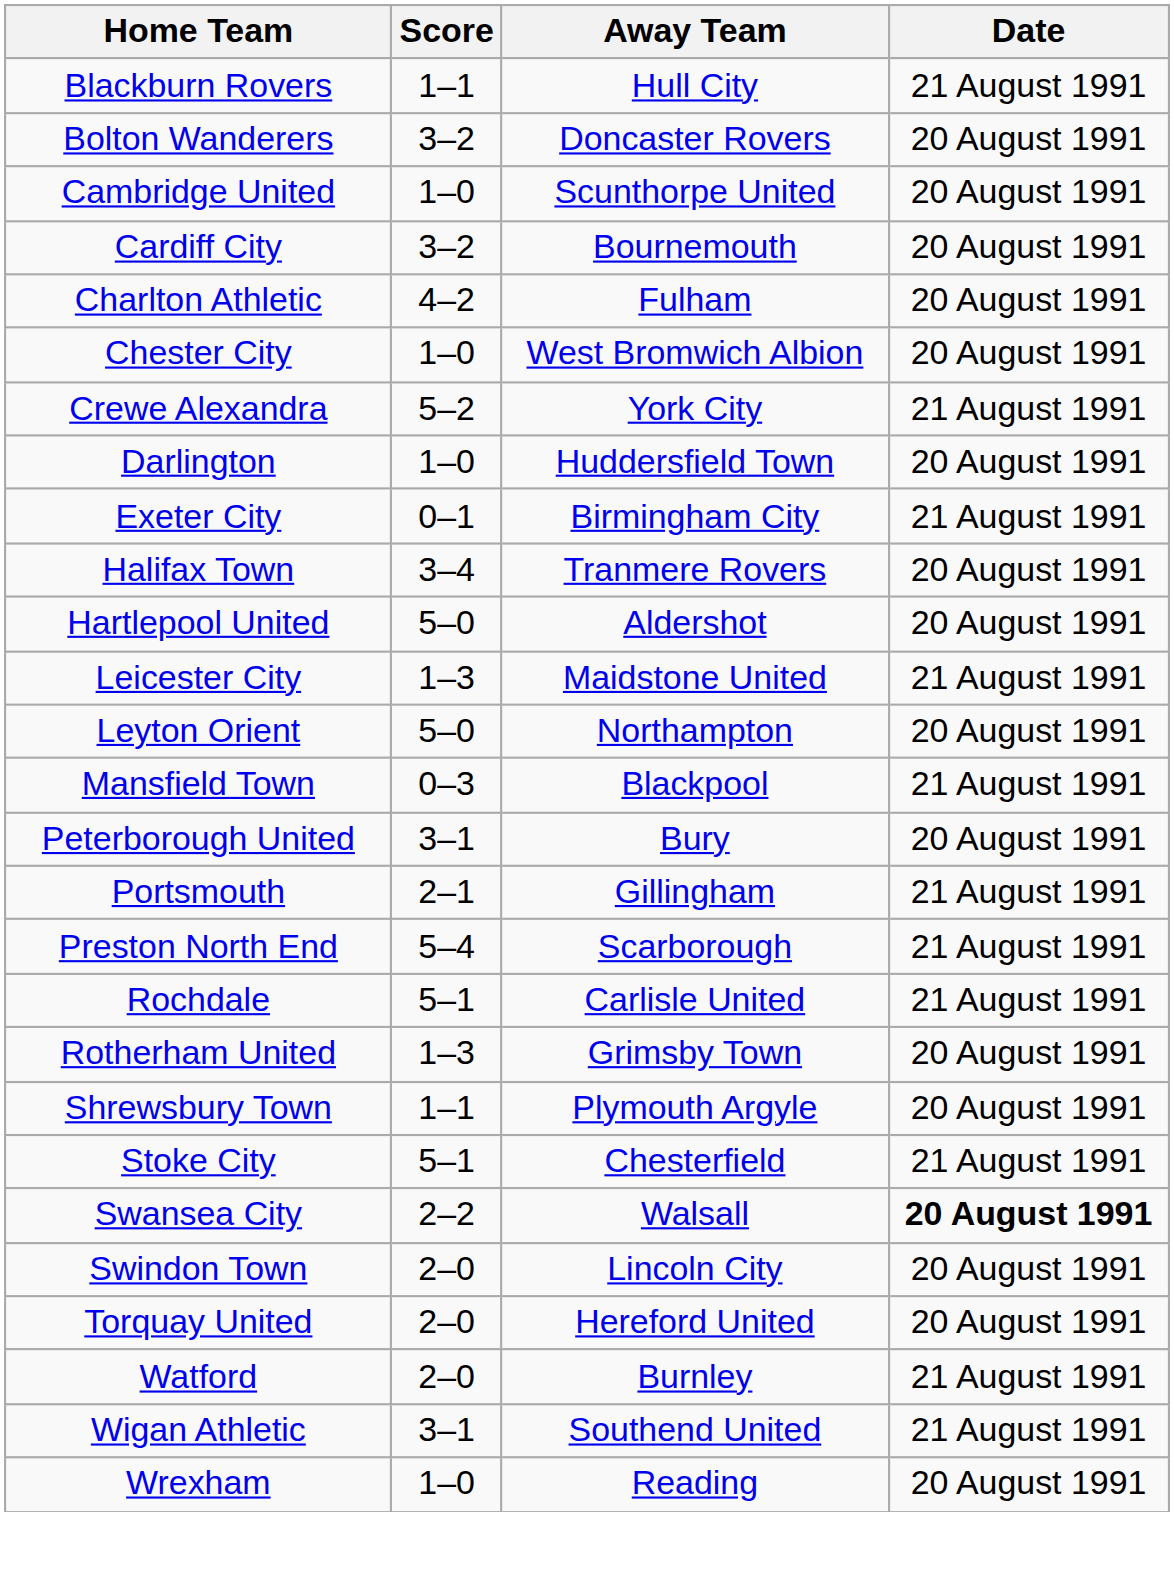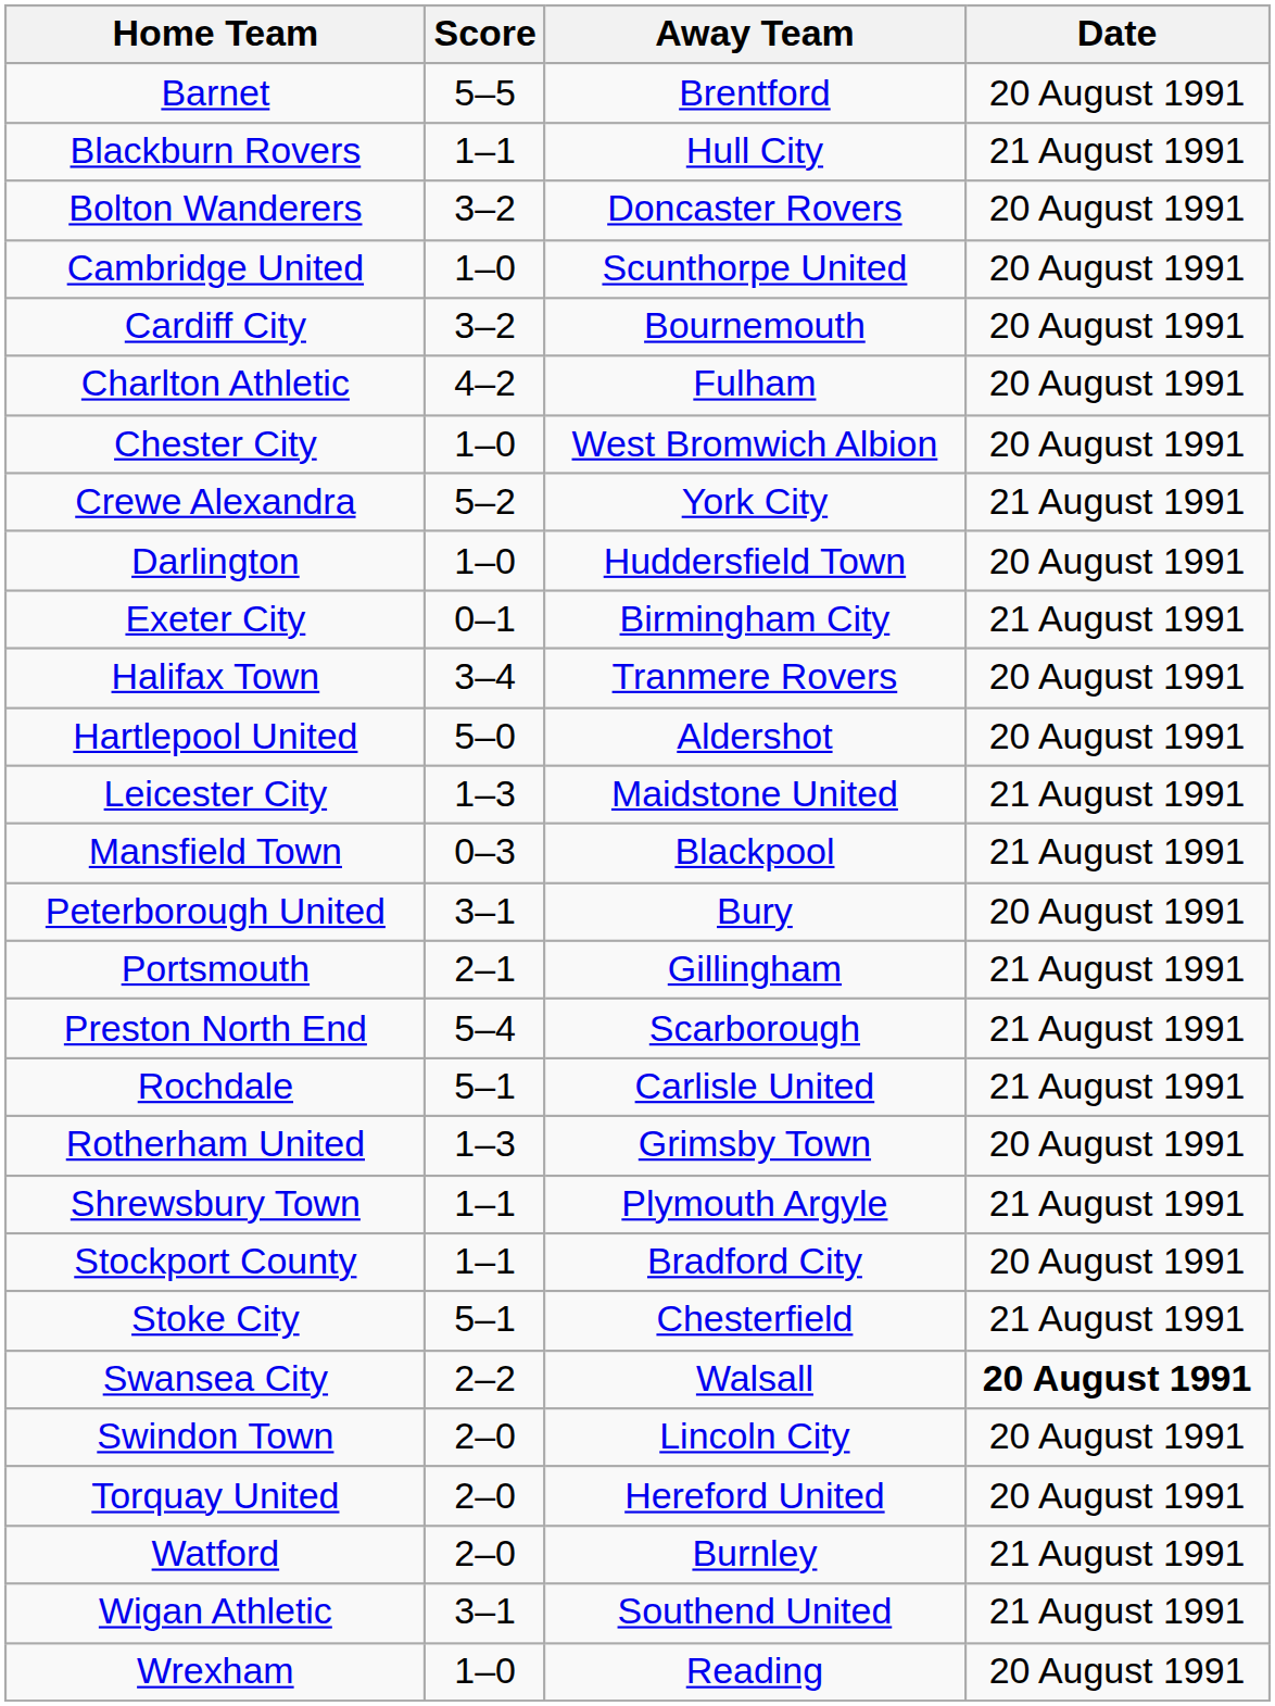 <table class="wikitable" style="text-align:center;">
 <tr>
 <th width=175>Home Team</th>
 <th width=20>Score</th>
 <th width=175>Away Team</th>
 <th width= 125>Date</th>
+</tr>
+<tr>
+<td><a href='#'>Barnet</a></td>
+<td>5–5</td>
+<td><a href='#'>Brentford</a></td>
+<td>20 August 1991</td>
 </tr>
 <tr>
 <td><a href='#'>Blackburn Rovers</a></td>
 <td>1–1</td>
 <td><a href='#'>Hull City</a></td>
 <td>21 August 1991</td>
 </tr>
 <tr>
 <td><a href='#'>Bolton Wanderers</a></td>
 <td>3–2</td>
 <td><a href='#'>Doncaster Rovers</a></td>
 <td>20 August 1991</td>
 </tr>
 <tr>
 <td><a href='#'>Cambridge United</a></td>
 <td>1–0</td>
 <td><a href='#'>Scunthorpe United</a></td>
 <td>20 August 1991</td>
 </tr>
 <tr>
 <td><a href='#'>Cardiff City</a></td>
 <td>3–2</td>
 <td><a href='#'>Bournemouth</a></td>
 <td>20 August 1991</td>
 </tr>
 <tr>
 <td><a href='#'>Charlton Athletic</a></td>
 <td>4–2</td>
 <td><a href='#'>Fulham</a></td>
 <td>20 August 1991</td>
 </tr>
 <tr>
 <td><a href='#'>Chester City</a></td>
 <td>1–0</td>
 <td><a href='#'>West Bromwich Albion</a></td>
 <td>20 August 1991</td>
 </tr>
 <tr>
 <td><a href='#'>Crewe Alexandra</a></td>
 <td>5–2</td>
 <td><a href='#'>York City</a></td>
 <td>21 August 1991</td>
 </tr>
 <tr>
 <td><a href='#'>Darlington</a></td>
 <td>1–0</td>
 <td><a href='#'>Huddersfield Town</a></td>
 <td>20 August 1991</td>
 </tr>
 <tr>
 <td><a href='#'>Exeter City</a></td>
 <td>0–1</td>
 <td><a href='#'>Birmingham City</a></td>
 <td>21 August 1991</td>
 </tr>
 <tr>
 <td><a href='#'>Halifax Town</a></td>
 <td>3–4</td>
 <td><a href='#'>Tranmere Rovers</a></td>
 <td>20 August 1991</td>
 </tr>
 <tr>
 <td><a href='#'>Hartlepool United</a></td>
 <td>5–0</td>
 <td><a href='#'>Aldershot</a></td>
 <td>20 August 1991</td>
 </tr>
 <tr>
 <td><a href='#'>Leicester City</a></td>
 <td>1–3</td>
 <td><a href='#'>Maidstone United</a></td>
 <td>21 August 1991</td>
 </tr>
 <tr>
-<td><a href='#'>Leyton Orient</a></td>
-<td>5–0</td>
-<td><a href='#'>Northampton</a></td>
-<td>20 August 1991</td>
-</tr>
-<tr>
 <td><a href='#'>Mansfield Town</a></td>
 <td>0–3</td>
 <td><a href='#'>Blackpool</a></td>
 <td>21 August 1991</td>
 </tr>
 <tr>
 <td><a href='#'>Peterborough United</a></td>
 <td>3–1</td>
 <td><a href='#'>Bury</a></td>
 <td>20 August 1991</td>
 </tr>
 <tr>
 <td><a href='#'>Portsmouth</a></td>
 <td>2–1</td>
 <td><a href='#'>Gillingham</a></td>
 <td>21 August 1991</td>
 </tr>
 <tr>
 <td><a href='#'>Preston North End</a></td>
 <td>5–4</td>
 <td><a href='#'>Scarborough</a></td>
 <td>21 August 1991</td>
 </tr>
 <tr>
 <td><a href='#'>Rochdale</a></td>
 <td>5–1</td>
 <td><a href='#'>Carlisle United</a></td>
 <td>21 August 1991</td>
 </tr>
 <tr>
 <td><a href='#'>Rotherham United</a></td>
 <td>1–3</td>
 <td><a href='#'>Grimsby Town</a></td>
 <td>20 August 1991</td>
 </tr>
 <tr>
 <td><a href='#'>Shrewsbury Town</a></td>
 <td>1–1</td>
 <td><a href='#'>Plymouth Argyle</a></td>
+<td>21 August 1991</td>
+</tr>
+<tr>
+<td><a href='#'>Stockport County</a></td>
+<td>1–1</td>
+<td><a href='#'>Bradford City</a></td>
 <td>20 August 1991</td>
 </tr>
 <tr>
 <td><a href='#'>Stoke City</a></td>
 <td>5–1</td>
 <td><a href='#'>Chesterfield</a></td>
 <td>21 August 1991</td>
 </tr>
 <tr>
 <td><a href='#'>Swansea City</a></td>
 <td>2–2</td>
 <td><a href='#'>Walsall</a></td>
 <td><strong>20 August 1991</strong></td>
 </tr>
 <tr>
 <td><a href='#'>Swindon Town</a></td>
 <td>2–0</td>
 <td><a href='#'>Lincoln City</a></td>
 <td>20 August 1991</td>
 </tr>
 <tr>
 <td><a href='#'>Torquay United</a></td>
 <td>2–0</td>
 <td><a href='#'>Hereford United</a></td>
 <td>20 August 1991</td>
 </tr>
 <tr>
 <td><a href='#'>Watford</a></td>
 <td>2–0</td>
 <td><a href='#'>Burnley</a></td>
 <td>21 August 1991</td>
 </tr>
 <tr>
 <td><a href='#'>Wigan Athletic</a></td>
 <td>3–1</td>
 <td><a href='#'>Southend United</a></td>
 <td>21 August 1991</td>
 </tr>
 <tr>
 <td><a href='#'>Wrexham</a></td>
 <td>1–0</td>
 <td><a href='#'>Reading</a></td>
 <td>20 August 1991</td>
 </tr>
 <tr>
 </tr>
 </table>
